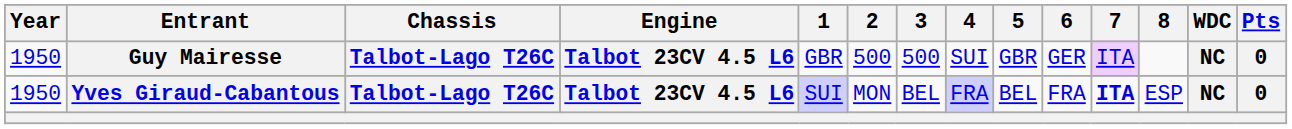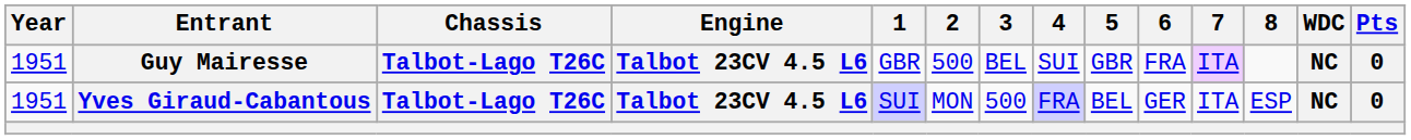 <table class="wikitable" style="text-align:center; font-size:90%">
 <tr>
 <th>Year</th>
 <th>Entrant</th>
 <th>Chassis</th>
 <th>Engine</th>
 <th>1</th>
 <th>2</th>
 <th>3</th>
 <th>4</th>
 <th>5</th>
 <th>6</th>
 <th>7</th>
 <th>8</th>
 <th>WDC</th>
 <th><a href='#'>Pts</a></th>
 </tr>
 <tr>
-<td><a href='#'>1950</a></td>
+<td><a href='#'>1951</a></td>
 <th>Guy Mairesse</th>
 <th><a href='#'>Talbot-Lago</a> <a href='#'>T26C</a></th>
 <th><a href='#'>Talbot</a> 23CV 4.5 <a href='#'>L6</a></th>
 <td><a href='#'>GBR</a></td>
 <td><a href='#'>500</a></td>
-<td><a href='#'>500</a></td>
+<td><a href='#'>BEL</a></td>
 <td><a href='#'>SUI</a></td>
 <td><a href='#'>GBR</a></td>
-<td><a href='#'>GER</a></td>
+<td><a href='#'>FRA</a></td>
 <td style="background:#EFCFFF;"><a href='#'>ITA</a><br></td>
 <td></td>
 <th>NC</th>
 <th>0</th>
 </tr>
 <tr>
-<td><a href='#'>1950</a></td>
+<td><a href='#'>1951</a></td>
 <th><a href='#'>Yves Giraud-Cabantous</a></th>
 <th><a href='#'>Talbot-Lago</a> <a href='#'>T26C</a></th>
 <th><a href='#'>Talbot</a> 23CV 4.5 <a href='#'>L6</a></th>
 <td style="background:#CFCFFF;"><a href='#'>SUI</a><br></td>
 <td><a href='#'>MON</a></td>
-<td><a href='#'>BEL</a></td>
+<td><a href='#'>500</a></td>
 <td style="background:#CFCFFF;"><a href='#'>FRA</a><br></td>
 <td><a href='#'>BEL</a></td>
-<td><a href='#'>FRA</a></td>
-<td><strong><a href='#'>ITA</a></strong></td>
+<td><a href='#'>GER</a></td>
+<td><a href='#'>ITA</a></td>
 <td><a href='#'>ESP</a></td>
 <th>NC</th>
 <th>0</th>
 </tr>
 <tr>
 <th colspan="14"></th>
 </tr>
 </table>
